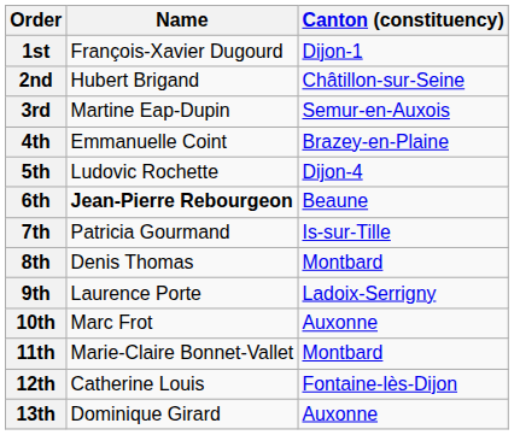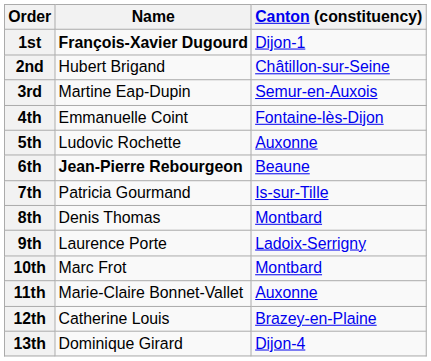 <table class="wikitable sortable">
 <tr>
 <th>Order</th>
 <th>Name</th>
 <th><a href='#'>Canton</a> (constituency)</th>
 </tr>
 <tr>
 <th>1st</th>
-<td>François-Xavier Dugourd</td>
+<td><strong>François-Xavier Dugourd</strong></td>
 <td><a href='#'>Dijon-1</a></td>
 </tr>
 <tr>
 <th>2nd</th>
 <td>Hubert Brigand</td>
 <td><a href='#'>Châtillon-sur-Seine</a></td>
 </tr>
 <tr>
 <th>3rd</th>
 <td>Martine Eap-Dupin</td>
 <td><a href='#'>Semur-en-Auxois</a></td>
 </tr>
 <tr>
 <th>4th</th>
 <td>Emmanuelle Coint</td>
-<td><a href='#'>Brazey-en-Plaine</a></td>
+<td><a href='#'>Fontaine-lès-Dijon</a></td>
 </tr>
 <tr>
 <th>5th</th>
 <td>Ludovic Rochette</td>
-<td><a href='#'>Dijon-4</a></td>
+<td><a href='#'>Auxonne</a></td>
 </tr>
 <tr>
 <th>6th</th>
 <td><strong>Jean-Pierre Rebourgeon</strong></td>
 <td><a href='#'>Beaune</a></td>
 </tr>
 <tr>
 <th>7th</th>
 <td>Patricia Gourmand</td>
 <td><a href='#'>Is-sur-Tille</a></td>
 </tr>
 <tr>
 <th>8th</th>
 <td>Denis Thomas</td>
 <td><a href='#'>Montbard</a></td>
 </tr>
 <tr>
 <th>9th</th>
 <td>Laurence Porte</td>
 <td><a href='#'>Ladoix-Serrigny</a></td>
 </tr>
 <tr>
 <th>10th</th>
 <td>Marc Frot</td>
-<td><a href='#'>Auxonne</a></td>
+<td><a href='#'>Montbard</a></td>
 </tr>
 <tr>
 <th>11th</th>
 <td>Marie-Claire Bonnet-Vallet</td>
-<td><a href='#'>Montbard</a></td>
+<td><a href='#'>Auxonne</a></td>
 </tr>
 <tr>
 <th>12th</th>
 <td>Catherine Louis</td>
-<td><a href='#'>Fontaine-lès-Dijon</a></td>
+<td><a href='#'>Brazey-en-Plaine</a></td>
 </tr>
 <tr>
 <th>13th</th>
 <td>Dominique Girard</td>
-<td><a href='#'>Auxonne</a></td>
+<td><a href='#'>Dijon-4</a></td>
 </tr>
 </table>
